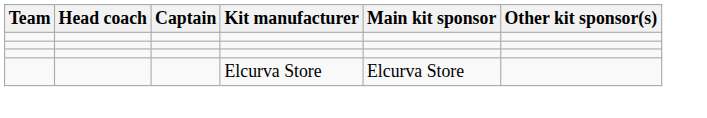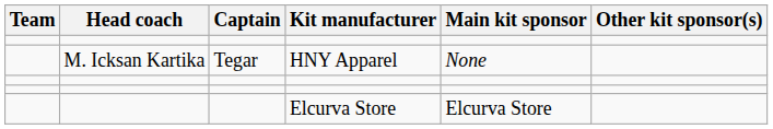 <table class="wikitable">
 <tr>
 <th>Team</th>
 <th>Head coach</th>
 <th>Captain</th>
 <th class="nowrap">Kit manufacturer</th>
 <th>Main kit sponsor</th>
 <th>Other kit sponsor(s)</th>
 </tr>
 <tr>
 <td></td>
 <td></td>
 <td></td>
 <td></td>
 <td></td>
+<td></td>
+</tr>
+<tr>
+<td></td>
+<td> M. Icksan Kartika</td>
+<td> Tegar</td>
+<td> HNY Apparel</td>
+<td><em>None</em></td>
 <td></td>
 </tr>
 <tr>
 <td></td>
 <td></td>
 <td></td>
 <td></td>
 <td></td>
 <td></td>
 </tr>
 <tr>
 <td></td>
 <td></td>
 <td></td>
 <td></td>
 <td></td>
 <td></td>
 </tr>
 <tr>
 <td></td>
 <td></td>
 <td></td>
 <td> Elcurva Store</td>
 <td>Elcurva Store</td>
 <td></td>
 </tr>
 </table>
